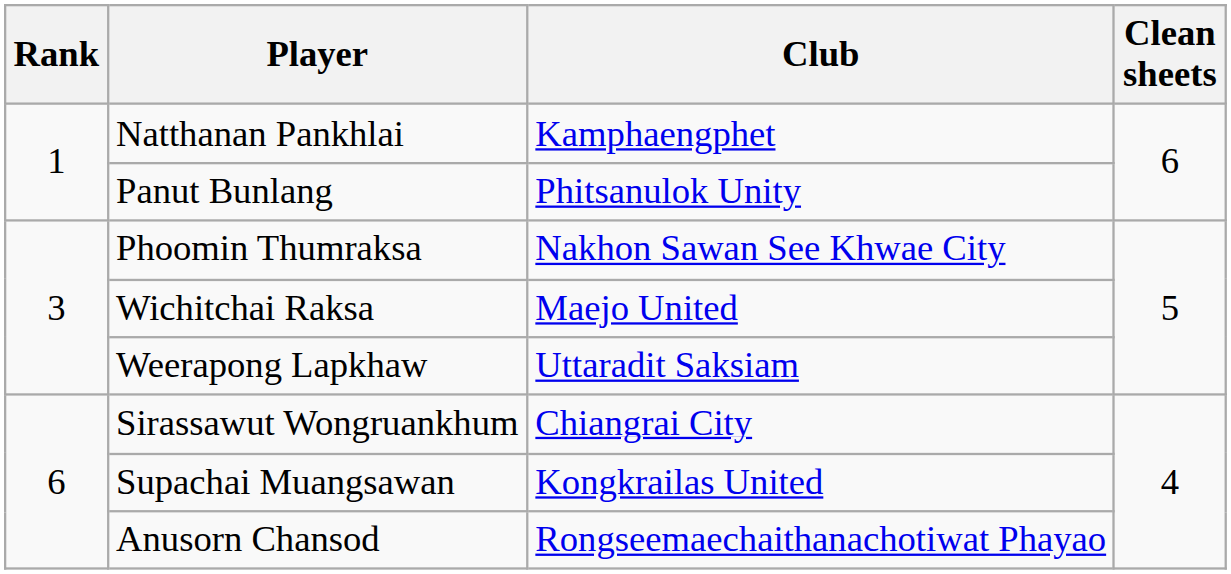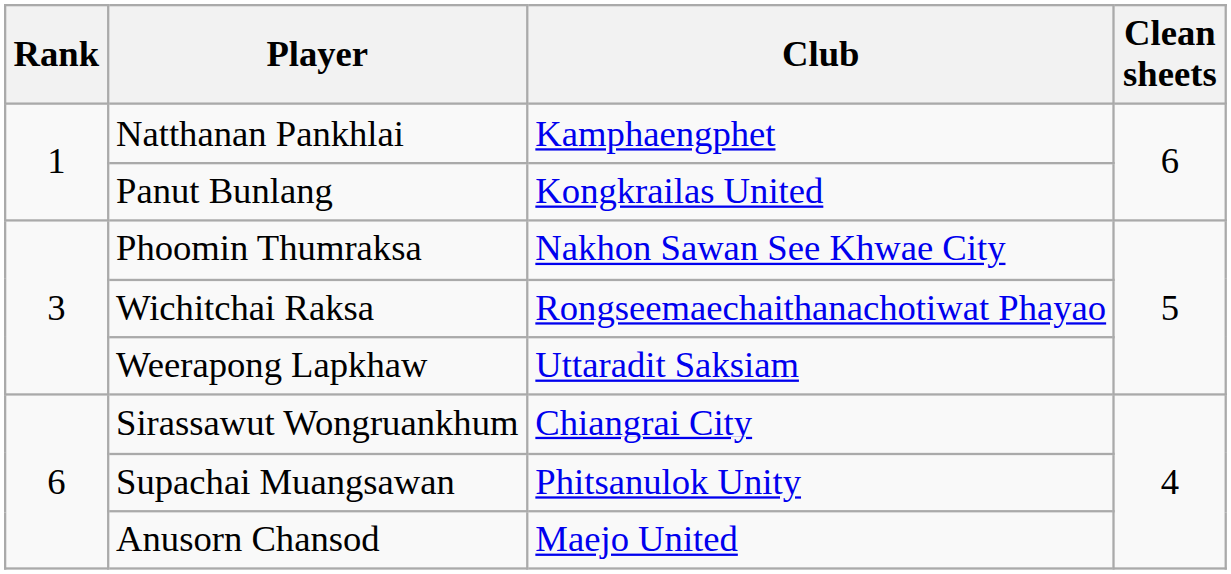 <table class="wikitable" style="text-align:center">
 <tr>
 <th>Rank</th>
 <th>Player</th>
 <th>Club</th>
 <th>Clean<br>sheets</th>
 </tr>
 <tr>
 <td rowspan="2">1</td>
 <td align="left"> Natthanan Pankhlai</td>
 <td align="left"><a href='#'>Kamphaengphet</a></td>
 <td rowspan="2">6</td>
 </tr>
 <tr>
 <td align="left"> Panut Bunlang</td>
-<td align="left"><a href='#'>Phitsanulok Unity</a></td>
+<td align="left"><a href='#'>Kongkrailas United</a></td>
 </tr>
 <tr>
 <td rowspan="3">3</td>
 <td align="left"> Phoomin Thumraksa</td>
 <td align="left"><a href='#'>Nakhon Sawan See Khwae City</a></td>
 <td rowspan="3">5</td>
 </tr>
 <tr>
 <td align="left"> Wichitchai Raksa</td>
-<td align="left"><a href='#'>Maejo United</a></td>
+<td align="left"><a href='#'>Rongseemaechaithanachotiwat Phayao</a></td>
 </tr>
 <tr>
 <td align="left"> Weerapong Lapkhaw</td>
 <td align="left"><a href='#'>Uttaradit Saksiam</a></td>
 </tr>
 <tr>
 <td rowspan="3">6</td>
 <td align="left"> Sirassawut Wongruankhum</td>
 <td align="left"><a href='#'>Chiangrai City</a></td>
 <td rowspan="3">4</td>
 </tr>
 <tr>
 <td align="left"> Supachai Muangsawan</td>
-<td align="left"><a href='#'>Kongkrailas United</a></td>
+<td align="left"><a href='#'>Phitsanulok Unity</a></td>
 </tr>
 <tr>
 <td align="left"> Anusorn Chansod</td>
-<td align="left"><a href='#'>Rongseemaechaithanachotiwat Phayao</a></td>
+<td align="left"><a href='#'>Maejo United</a></td>
 </tr>
 </table>
